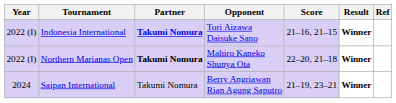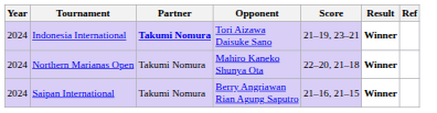 <table class="sortable wikitable" style="font-size: 90%;">
 <tr>
 <th>Year</th>
 <th>Tournament</th>
 <th>Partner</th>
 <th>Opponent</th>
 <th>Score</th>
 <th>Result</th>
 <th>Ref</th>
 </tr>
 <tr style="background:#D8CEF6">
-<td align="center">2022 (I)</td>
+<td align="center">2024</td>
 <td align="left"><a href='#'>Indonesia International</a></td>
 <td align="left"><strong> <a href='#'>Takumi Nomura</a></strong></td>
 <td align="left"> <a href='#'>Tori Aizawa</a><br> <a href='#'>Daisuke Sano</a></td>
-<td align="left">21–16, 21–15</td>
+<td align="left">21–19, 23–21</td>
 <td style="text-align:left; background:white"> <strong>Winner</strong></td>
 <td style="text-align:center; background:white"></td>
 </tr>
 <tr style="background:#D8CEF6">
-<td align="center">2022 (I)</td>
+<td align="center">2024</td>
 <td align="left"><a href='#'>Northern Marianas Open</a></td>
-<td align="left"><strong> Takumi Nomura</strong></td>
+<td align="left"> Takumi Nomura</td>
 <td align="left"> <a href='#'>Mahiro Kaneko</a><br> <a href='#'>Shunya Ota</a></td>
 <td align="left">22–20, 21–18</td>
 <td style="text-align:left; background:white"> <strong>Winner</strong></td>
 <td style="text-align:center; background:white"></td>
 </tr>
 <tr style="background:#D8CEF6">
 <td align="center">2024</td>
 <td align="left"><a href='#'>Saipan International</a></td>
 <td align="left"> Takumi Nomura</td>
 <td align="left"> <a href='#'>Berry Angriawan</a><br> <a href='#'>Rian Agung Saputro</a></td>
-<td align="left">21–19, 23–21</td>
+<td align="left">21–16, 21–15</td>
 <td style="text-align:left; background:white"> <strong>Winner</strong></td>
 <td style="text-align:center; background:white"></td>
 </tr>
 </table>
